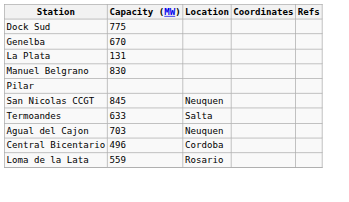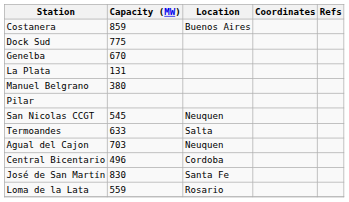 <table class="wikitable sortable">
 <tr>
 <th>Station</th>
 <th>Capacity (<a href='#'>MW</a>)</th>
 <th>Location</th>
 <th>Coordinates</th>
 <th>Refs</th>
+</tr>
+<tr>
+<td>Costanera</td>
+<td>859</td>
+<td>Buenos Aires</td>
+<td></td>
+<td></td>
 </tr>
 <tr>
 <td>Dock Sud</td>
 <td>775</td>
 <td></td>
 <td></td>
 <td></td>
 </tr>
 <tr>
 <td>Genelba</td>
 <td>670</td>
 <td></td>
 <td></td>
 <td></td>
 </tr>
 <tr>
 <td>La Plata</td>
 <td>131</td>
 <td></td>
 <td></td>
 <td></td>
 </tr>
 <tr>
 <td>Manuel Belgrano</td>
-<td>830</td>
+<td>380</td>
 <td></td>
 <td></td>
 <td></td>
 </tr>
 <tr>
 <td>Pilar</td>
 <td></td>
 <td></td>
 <td></td>
 <td></td>
 </tr>
 <tr>
 <td>San Nicolas CCGT</td>
-<td>845</td>
+<td>545</td>
 <td>Neuquen</td>
 <td></td>
 <td></td>
 </tr>
 <tr>
 <td>Termoandes</td>
 <td>633</td>
 <td>Salta</td>
 <td></td>
 <td></td>
 </tr>
 <tr>
 <td>Agual del Cajon</td>
 <td>703</td>
 <td>Neuquen</td>
 <td></td>
 <td></td>
 </tr>
 <tr>
 <td>Central Bicentario</td>
 <td>496</td>
 <td>Cordoba</td>
 <td></td>
 <td></td>
 </tr>
 <tr>
+<td>José de San Martín</td>
+<td>830</td>
+<td>Santa Fe</td>
+<td></td>
+<td></td>
+</tr>
+<tr>
 <td>Loma de la Lata</td>
 <td>559</td>
 <td>Rosario</td>
 <td></td>
 <td></td>
 </tr>
 <tr>
 </tr>
 </table>
